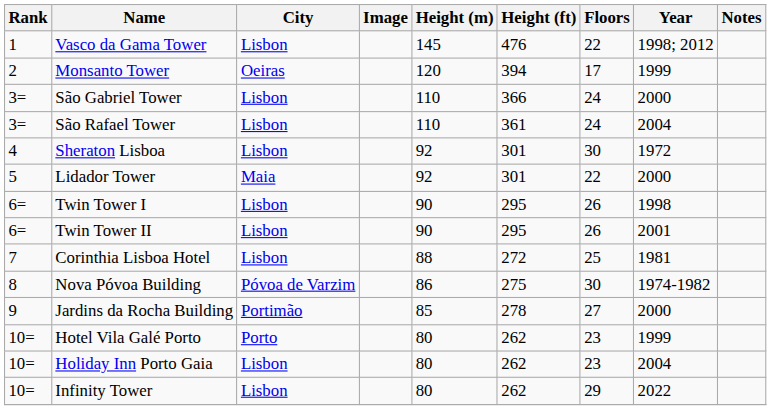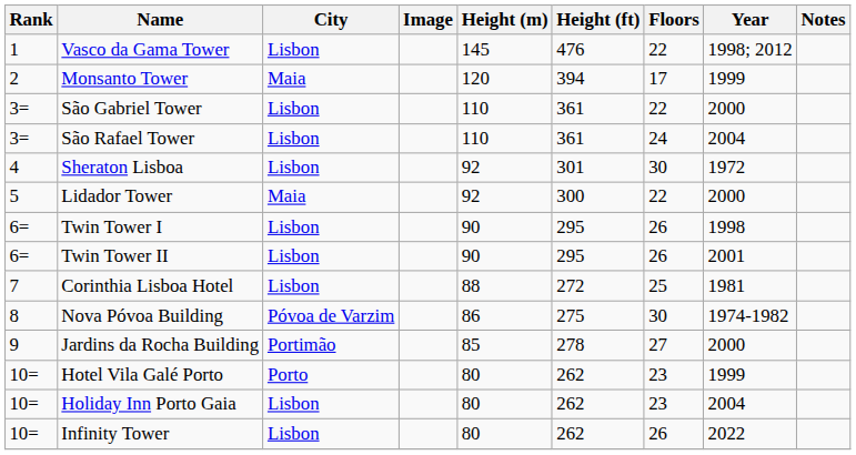 <table class="wikitable sortable">
 <tr>
 <th>Rank<br></th>
 <th>Name<br></th>
 <th>City<br></th>
 <th class="unsortable">Image</th>
 <th>Height (m)<br></th>
 <th>Height (ft)<br></th>
 <th>Floors<br></th>
 <th>Year<br></th>
 <th class="unsortable">Notes</th>
 </tr>
 <tr>
 <td>1</td>
 <td><a href='#'>Vasco da Gama Tower</a></td>
 <td><a href='#'>Lisbon</a></td>
 <td></td>
 <td>145</td>
 <td>476</td>
 <td>22</td>
 <td>1998; 2012</td>
 <td><br></td>
 </tr>
 <tr>
 <td>2</td>
 <td><a href='#'>Monsanto Tower</a></td>
-<td><a href='#'>Oeiras</a></td>
+<td><a href='#'>Maia</a></td>
 <td></td>
 <td>120</td>
 <td>394</td>
 <td>17</td>
 <td>1999</td>
 <td><br></td>
 </tr>
 <tr>
 <td>3=</td>
 <td>São Gabriel Tower</td>
 <td><a href='#'>Lisbon</a></td>
 <td></td>
 <td>110</td>
-<td>366</td>
-<td>24</td>
+<td>361</td>
+<td>22</td>
 <td>2000</td>
 <td><br></td>
 </tr>
 <tr>
 <td>3=</td>
 <td>São Rafael Tower</td>
 <td><a href='#'>Lisbon</a></td>
 <td></td>
 <td>110</td>
 <td>361</td>
 <td>24</td>
 <td>2004</td>
 <td><br></td>
 </tr>
 <tr>
 <td>4</td>
 <td><a href='#'>Sheraton</a> Lisboa</td>
 <td><a href='#'>Lisbon</a></td>
 <td></td>
 <td>92</td>
 <td>301</td>
 <td>30</td>
 <td>1972</td>
 <td></td>
 </tr>
 <tr>
 <td>5</td>
 <td>Lidador Tower</td>
 <td><a href='#'>Maia</a></td>
 <td></td>
 <td>92</td>
-<td>301</td>
+<td>300</td>
 <td>22</td>
 <td>2000</td>
 <td></td>
 </tr>
 <tr>
 <td>6=</td>
 <td>Twin Tower I</td>
 <td><a href='#'>Lisbon</a></td>
 <td></td>
 <td>90</td>
 <td>295</td>
 <td>26</td>
 <td>1998</td>
 <td></td>
 </tr>
 <tr>
 <td>6=</td>
 <td>Twin Tower II</td>
 <td><a href='#'>Lisbon</a></td>
 <td></td>
 <td>90</td>
 <td>295</td>
 <td>26</td>
 <td>2001</td>
 <td></td>
 </tr>
 <tr>
 <td>7</td>
 <td>Corinthia Lisboa Hotel</td>
 <td><a href='#'>Lisbon</a></td>
 <td></td>
 <td>88</td>
 <td>272</td>
 <td>25</td>
 <td>1981</td>
 <td></td>
 </tr>
 <tr>
 <td>8</td>
 <td>Nova Póvoa Building</td>
 <td><a href='#'>Póvoa de Varzim</a></td>
 <td></td>
 <td>86</td>
 <td>275</td>
 <td>30</td>
 <td>1974-1982</td>
 <td></td>
 </tr>
 <tr>
 <td>9</td>
 <td>Jardins da Rocha Building</td>
 <td><a href='#'>Portimão</a></td>
 <td></td>
 <td>85</td>
 <td>278</td>
 <td>27</td>
 <td>2000</td>
 <td></td>
 </tr>
 <tr>
 <td>10=</td>
 <td>Hotel Vila Galé Porto</td>
 <td><a href='#'>Porto</a></td>
 <td></td>
 <td>80</td>
 <td>262</td>
 <td>23</td>
 <td>1999</td>
 <td></td>
 </tr>
 <tr>
 <td>10=</td>
 <td><a href='#'>Holiday Inn</a> Porto Gaia</td>
 <td><a href='#'>Lisbon</a></td>
 <td></td>
 <td>80</td>
 <td>262</td>
 <td>23</td>
 <td>2004</td>
 <td></td>
 </tr>
 <tr>
 <td>10=</td>
 <td>Infinity Tower</td>
 <td><a href='#'>Lisbon</a></td>
 <td></td>
 <td>80</td>
 <td>262</td>
-<td>29</td>
+<td>26</td>
 <td>2022</td>
 <td></td>
 </tr>
 <tr>
 </tr>
 </table>
